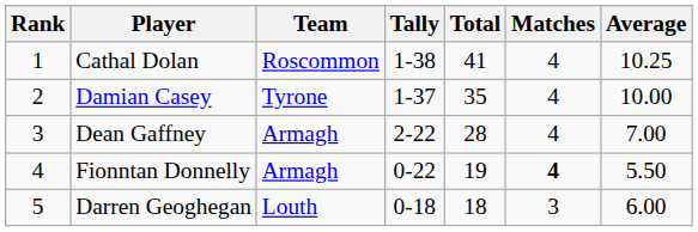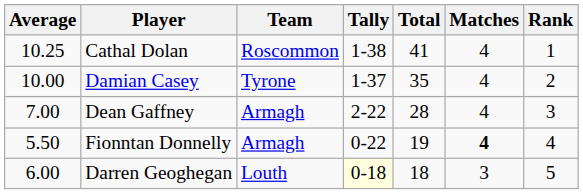 <table class="wikitable sortable">
 <tr>
-<th>Rank</th>
+<th>Average</th>
 <th>Player</th>
 <th>Team</th>
 <th>Tally</th>
 <th>Total</th>
 <th>Matches</th>
-<th>Average</th>
+<th>Rank</th>
 </tr>
 <tr>
-<td rowspan="1" style="text-align:center;">1</td>
+<td align=center>10.25</td>
 <td>Cathal Dolan</td>
 <td><a href='#'>Roscommon</a></td>
 <td align=center>1-38</td>
 <td align=center>41</td>
 <td align=center>4</td>
-<td align=center>10.25</td>
+<td rowspan="1" style="text-align:center;">1</td>
 </tr>
 <tr>
-<td rowspan="1" style="text-align:center;">2</td>
+<td align=center>10.00</td>
 <td><a href='#'>Damian Casey</a></td>
 <td><a href='#'>Tyrone</a></td>
 <td align=center>1-37</td>
 <td align=center>35</td>
 <td align=center>4</td>
-<td align=center>10.00</td>
+<td rowspan="1" style="text-align:center;">2</td>
 </tr>
 <tr>
-<td rowspan="1" style="text-align:center;">3</td>
+<td align=center>7.00</td>
 <td>Dean Gaffney</td>
 <td><a href='#'>Armagh</a></td>
 <td align=center>2-22</td>
 <td align=center>28</td>
 <td align=center>4</td>
-<td align=center>7.00</td>
+<td rowspan="1" style="text-align:center;">3</td>
 </tr>
 <tr>
-<td rowspan="1" style="text-align:center;">4</td>
+<td align=center>5.50</td>
 <td>Fionntan Donnelly</td>
 <td><a href='#'>Armagh</a></td>
 <td align=center>0-22</td>
 <td align=center>19</td>
 <td align=center><strong>4</strong></td>
-<td align=center>5.50</td>
+<td rowspan="1" style="text-align:center;">4</td>
 </tr>
 <tr>
-<td rowspan="1" style="text-align:center;">5</td>
+<td align=center>6.00</td>
 <td>Darren Geoghegan</td>
 <td><a href='#'>Louth</a></td>
-<td align=center>0-18</td>
+<td align=center style="background: lightyellow;">0-18</td>
 <td align=center>18</td>
 <td align=center>3</td>
-<td align=center>6.00</td>
+<td rowspan="1" style="text-align:center;">5</td>
 </tr>
 </table>
